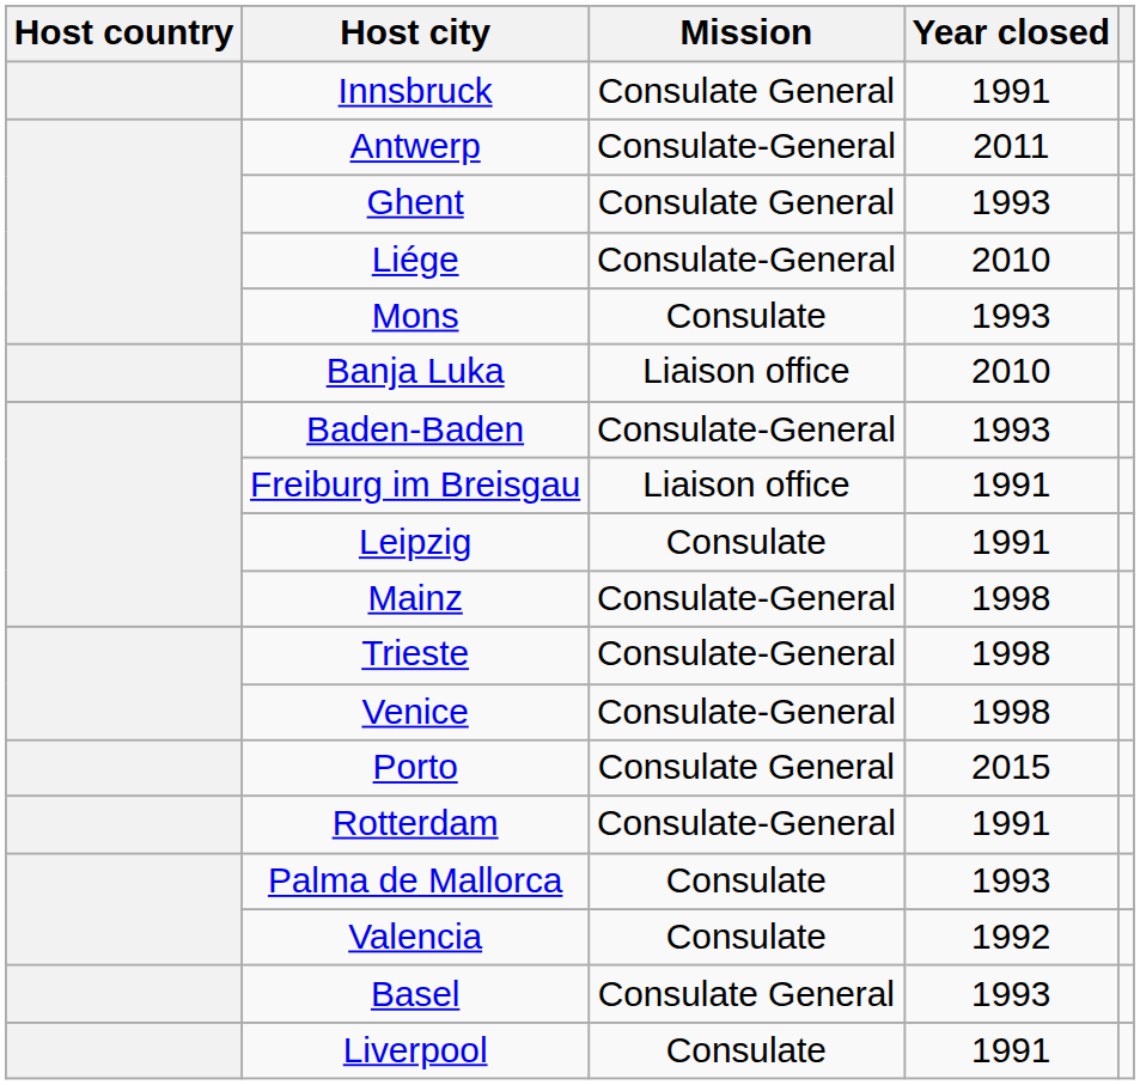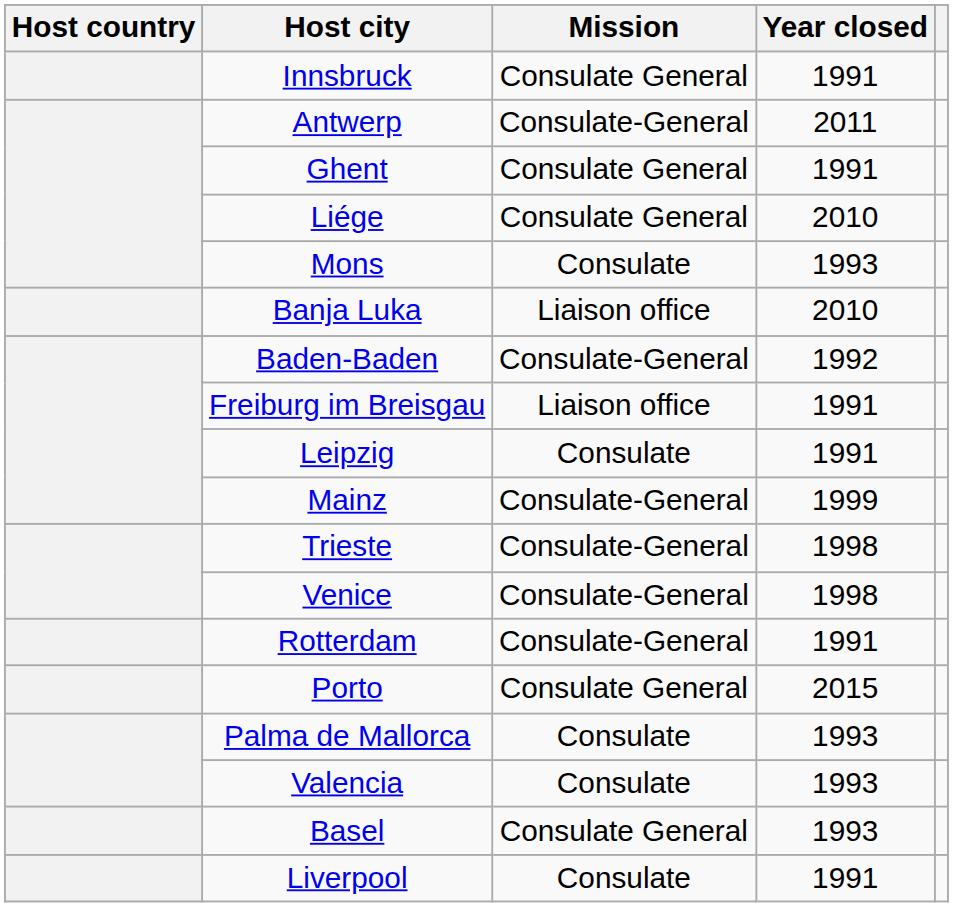 <table class="wikitable plainrowheaders" style="text-align:center;">
 <tr>
 <th scope="col">Host country</th>
 <th scope="col">Host city</th>
 <th scope="col">Mission</th>
 <th scope="col">Year closed</th>
 <th scope="col"></th>
 </tr>
 <tr>
 <th scope="row"></th>
 <td><a href='#'>Innsbruck</a></td>
 <td>Consulate General</td>
 <td>1991</td>
 <td></td>
 </tr>
 <tr>
 <th scope="row" rowspan="4"></th>
 <td><a href='#'>Antwerp</a></td>
 <td>Consulate-General</td>
 <td>2011</td>
 <td></td>
 </tr>
 <tr>
 <td><a href='#'>Ghent</a></td>
 <td>Consulate General</td>
-<td>1993</td>
+<td>1991</td>
 <td></td>
 </tr>
 <tr>
 <td><a href='#'>Liége</a></td>
-<td>Consulate-General</td>
+<td>Consulate General</td>
 <td>2010</td>
 <td></td>
 </tr>
 <tr>
 <td><a href='#'>Mons</a></td>
 <td>Consulate</td>
 <td>1993</td>
 <td></td>
 </tr>
 <tr>
 <th scope="row"></th>
 <td><a href='#'>Banja Luka</a></td>
 <td>Liaison office</td>
 <td>2010</td>
 <td></td>
 </tr>
 <tr>
 <th scope="row" rowspan="4"></th>
 <td><a href='#'>Baden-Baden</a></td>
 <td>Consulate-General</td>
-<td>1993</td>
+<td>1992</td>
 <td></td>
 </tr>
 <tr>
 <td><a href='#'>Freiburg im Breisgau</a></td>
 <td>Liaison office</td>
 <td>1991</td>
 <td></td>
 </tr>
 <tr>
 <td><a href='#'>Leipzig</a></td>
 <td>Consulate</td>
 <td>1991</td>
 <td></td>
 </tr>
 <tr>
 <td><a href='#'>Mainz</a></td>
 <td>Consulate-General</td>
-<td>1998</td>
+<td>1999</td>
 <td></td>
 </tr>
 <tr>
 <th scope="row" rowspan="2"></th>
 <td><a href='#'>Trieste</a></td>
 <td>Consulate-General</td>
 <td>1998</td>
 <td></td>
 </tr>
 <tr>
 <td><a href='#'>Venice</a></td>
 <td>Consulate-General</td>
 <td>1998</td>
 <td></td>
 </tr>
 <tr>
 <th scope="row"></th>
-<td><a href='#'>Porto</a></td>
-<td>Consulate General</td>
-<td>2015</td>
+<td><a href='#'>Rotterdam</a></td>
+<td>Consulate-General</td>
+<td>1991</td>
 <td></td>
 </tr>
 <tr>
 <th scope="row"></th>
-<td><a href='#'>Rotterdam</a></td>
-<td>Consulate-General</td>
-<td>1991</td>
+<td><a href='#'>Porto</a></td>
+<td>Consulate General</td>
+<td>2015</td>
 <td></td>
 </tr>
 <tr>
 <th scope="row" rowspan="2"></th>
 <td><a href='#'>Palma de Mallorca</a></td>
 <td>Consulate</td>
 <td>1993</td>
 <td></td>
 </tr>
 <tr>
 <td><a href='#'>Valencia</a></td>
 <td>Consulate</td>
-<td>1992</td>
+<td>1993</td>
 <td></td>
 </tr>
 <tr>
 <th scope="row"></th>
 <td><a href='#'>Basel</a></td>
 <td>Consulate General</td>
 <td>1993</td>
 <td></td>
 </tr>
 <tr>
 <th scope="row"></th>
 <td><a href='#'>Liverpool</a></td>
 <td>Consulate</td>
 <td>1991</td>
 <td></td>
 </tr>
 </table>
